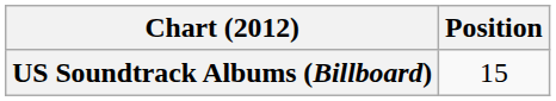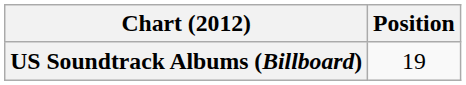 <table class="wikitable plainrowheaders">
 <tr>
 <th>Chart (2012)</th>
 <th>Position</th>
 </tr>
 <tr>
 <th scope="row">US Soundtrack Albums (<em>Billboard</em>)</th>
-<td style="text-align:center;">15</td>
+<td style="text-align:center;">19</td>
 </tr>
 </table>
